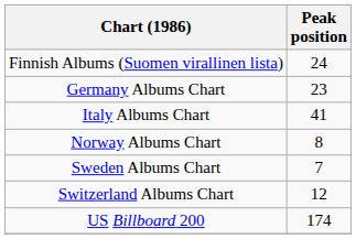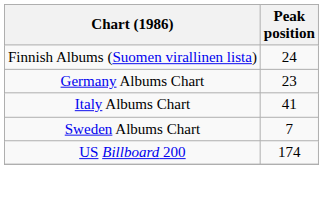 <table class="wikitable sortable" border="1">
 <tr>
 <th>Chart (1986)</th>
 <th>Peak<br>position</th>
 </tr>
 <tr>
 <td align="center">Finnish Albums (<a href='#'>Suomen virallinen lista</a>)</td>
 <td align="center">24</td>
 </tr>
 <tr>
 <td align="center"><a href='#'>Germany</a> Albums Chart</td>
 <td align="center">23</td>
 </tr>
 <tr>
 <td align="center"><a href='#'>Italy</a> Albums Chart</td>
 <td align="center">41</td>
 </tr>
 <tr>
-<td align="center"><a href='#'>Norway</a> Albums Chart</td>
-<td align="center">8</td>
-</tr>
-<tr>
 <td align="center"><a href='#'>Sweden</a> Albums Chart</td>
 <td align="center">7</td>
-</tr>
-<tr>
-<td align="center"><a href='#'>Switzerland</a> Albums Chart</td>
-<td align="center">12</td>
 </tr>
 <tr>
 <td align="center"><a href='#'>US</a> <a href='#'><em>Billboard</em> 200</a></td>
 <td align="center">174</td>
 </tr>
 <tr>
 </tr>
 </table>
